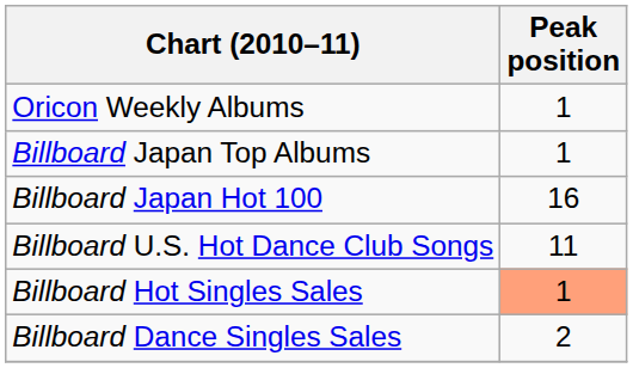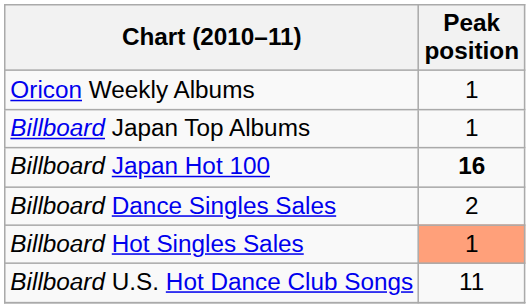 <table class="wikitable sortable">
 <tr>
 <th>Chart (2010–11)</th>
 <th>Peak<br>position</th>
 </tr>
 <tr>
 <td><a href='#'>Oricon</a> Weekly Albums</td>
 <td align="center">1</td>
 </tr>
 <tr>
 <td><em><a href='#'>Billboard</a></em> Japan Top Albums</td>
 <td align="center">1</td>
 </tr>
 <tr>
 <td><em>Billboard</em> <a href='#'>Japan Hot 100</a></td>
-<td align="center">16</td>
+<td align="center"><strong>16</strong></td>
+</tr>
+<tr>
+<td><em>Billboard</em> <a href='#'>Dance Singles Sales</a></td>
+<td align="center">2</td>
+</tr>
+<tr>
+<td><em>Billboard</em> <a href='#'>Hot Singles Sales</a></td>
+<td align="center" style="background: lightsalmon;">1</td>
 </tr>
 <tr>
 <td><em>Billboard</em> U.S. <a href='#'>Hot Dance Club Songs</a></td>
 <td align="center">11</td>
 </tr>
 <tr>
-<td><em>Billboard</em> <a href='#'>Hot Singles Sales</a></td>
-<td align="center" style="background: lightsalmon;">1</td>
-</tr>
-<tr>
-<td><em>Billboard</em> <a href='#'>Dance Singles Sales</a></td>
-<td align="center">2</td>
-</tr>
-<tr>
 </tr>
 </table>
